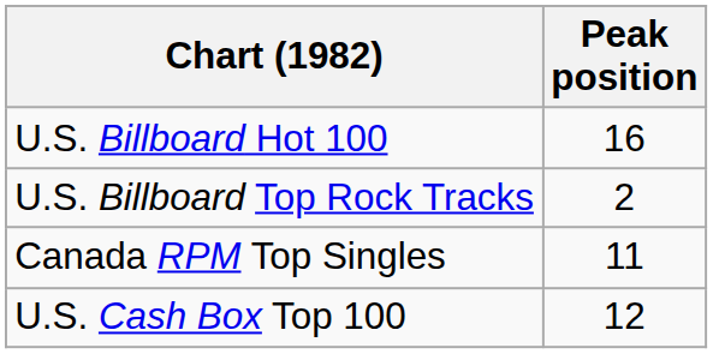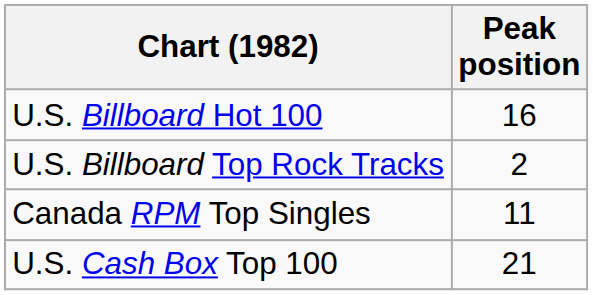 <table class="wikitable sortable">
 <tr>
 <th>Chart (1982)</th>
 <th>Peak<br>position</th>
 </tr>
 <tr>
 <td>U.S. <a href='#'><em>Billboard</em> Hot 100</a></td>
 <td align="center">16</td>
 </tr>
 <tr>
 <td>U.S. <em>Billboard</em> <a href='#'>Top Rock Tracks</a></td>
 <td align="center">2</td>
 </tr>
 <tr>
 <td>Canada <em><a href='#'>RPM</a></em> Top Singles</td>
 <td align="center">11</td>
 </tr>
 <tr>
 <td>U.S. <a href='#'><em>Cash Box</em></a> Top 100</td>
-<td align="center">12</td>
+<td align="center">21</td>
 </tr>
 </table>
